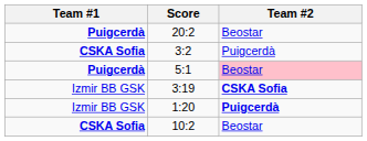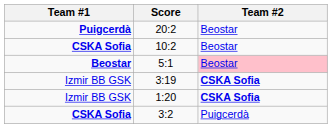 <table class="wikitable" style="text-align: center;">
 <tr>
 <th width=22%>Team #1</th>
 <th width=11%>Score</th>
 <th width=22%>Team #2</th>
 </tr>
 <tr>
 <td style="text-align: right;"><strong><a href='#'>Puigcerdà</a></strong> </td>
 <td>20:2</td>
 <td style="text-align: left;"> <a href='#'>Beostar</a></td>
 </tr>
 <tr>
 <td style="text-align: right;"><strong><a href='#'>CSKA Sofia</a></strong> </td>
-<td>3:2</td>
-<td style="text-align: left;"> <a href='#'>Puigcerdà</a></td>
+<td>10:2</td>
+<td style="text-align: left;"> <a href='#'>Beostar</a></td>
 </tr>
 <tr>
-<td style="text-align: right;"><strong><a href='#'>Puigcerdà</a></strong> </td>
+<td style="text-align: right;"><strong><a href='#'>Beostar</a></strong> </td>
 <td>5:1</td>
 <td style="background: pink; text-align: left;"> <a href='#'>Beostar</a></td>
 </tr>
 <tr>
 <td style="text-align: right;"><a href='#'>Izmir BB GSK</a> </td>
 <td>3:19</td>
 <td style="text-align: left;"> <strong><a href='#'>CSKA Sofia</a></strong></td>
 </tr>
 <tr>
 <td style="text-align: right;"><a href='#'>Izmir BB GSK</a> </td>
 <td>1:20</td>
-<td style="text-align: left;"> <strong><a href='#'>Puigcerdà</a></strong></td>
+<td style="text-align: left;"> <strong><a href='#'>CSKA Sofia</a></strong></td>
 </tr>
 <tr>
 <td style="text-align: right;"><strong><a href='#'>CSKA Sofia</a></strong> </td>
-<td>10:2</td>
-<td style="text-align: left;"> <a href='#'>Beostar</a></td>
+<td>3:2</td>
+<td style="text-align: left;"> <a href='#'>Puigcerdà</a></td>
 </tr>
 </table>
